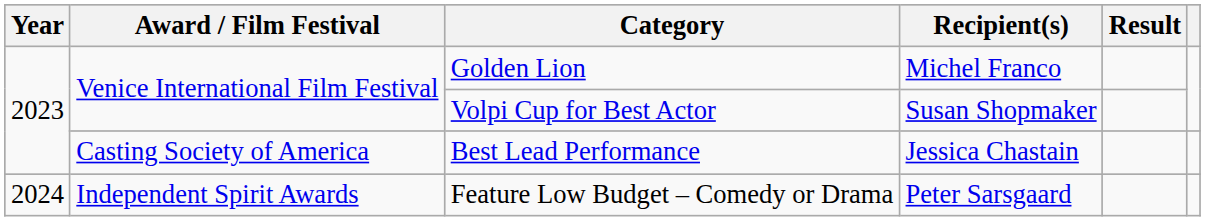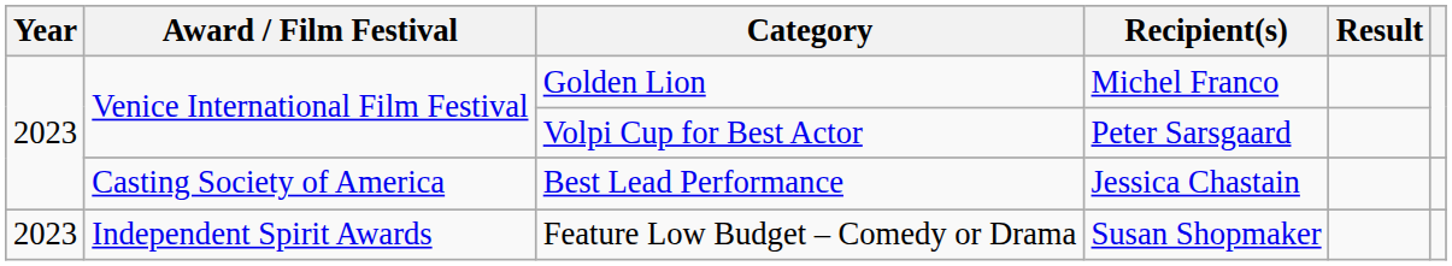 <table class="wikitable sortable plainrowheaders">
 <tr>
 <th scope="col">Year</th>
 <th scope="col">Award / Film Festival</th>
 <th scope="col">Category</th>
 <th scope="col">Recipient(s)</th>
 <th scope="col">Result</th>
 <th scope="col" class="unsortable"></th>
 </tr>
 <tr>
 <td rowspan="3">2023</td>
 <td rowspan="2"><a href='#'>Venice International Film Festival</a></td>
 <td><a href='#'>Golden Lion</a></td>
 <td><a href='#'>Michel Franco</a></td>
 <td></td>
 <td rowspan="2"></td>
 </tr>
 <tr>
 <td><a href='#'>Volpi Cup for Best Actor</a></td>
-<td><a href='#'>Susan Shopmaker</a></td>
+<td><a href='#'>Peter Sarsgaard</a></td>
 <td></td>
 </tr>
 <tr>
 <td><a href='#'>Casting Society of America</a></td>
 <td><a href='#'>Best Lead Performance</a></td>
 <td><a href='#'>Jessica Chastain</a></td>
 <td></td>
 <td></td>
 </tr>
 <tr>
-<td>2024</td>
+<td>2023</td>
 <td><a href='#'>Independent Spirit Awards</a></td>
 <td>Feature Low Budget – Comedy or Drama</td>
-<td><a href='#'>Peter Sarsgaard</a></td>
+<td><a href='#'>Susan Shopmaker</a></td>
 <td></td>
 <td></td>
 </tr>
 </table>
